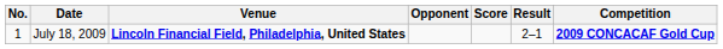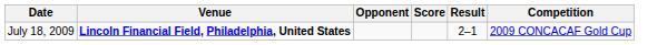 <table class="wikitable sortable">
 <tr>
-<th scope="col">No.</th>
 <th scope="col">Date</th>
 <th scope="col">Venue</th>
 <th scope="col">Opponent</th>
 <th scope="col">Score</th>
 <th scope="col">Result</th>
 <th scope="col">Competition</th>
 </tr>
 <tr>
-<td style="text-align:center">1</td>
 <td>July 18, 2009</td>
 <td><strong><a href='#'>Lincoln Financial Field</a>, <a href='#'>Philadelphia</a>, United States</strong></td>
 <td></td>
 <td></td>
 <td style="text-align:center">2–1</td>
-<td><strong><a href='#'>2009 CONCACAF Gold Cup</a></strong></td>
+<td><a href='#'>2009 CONCACAF Gold Cup</a></td>
 </tr>
 </table>
